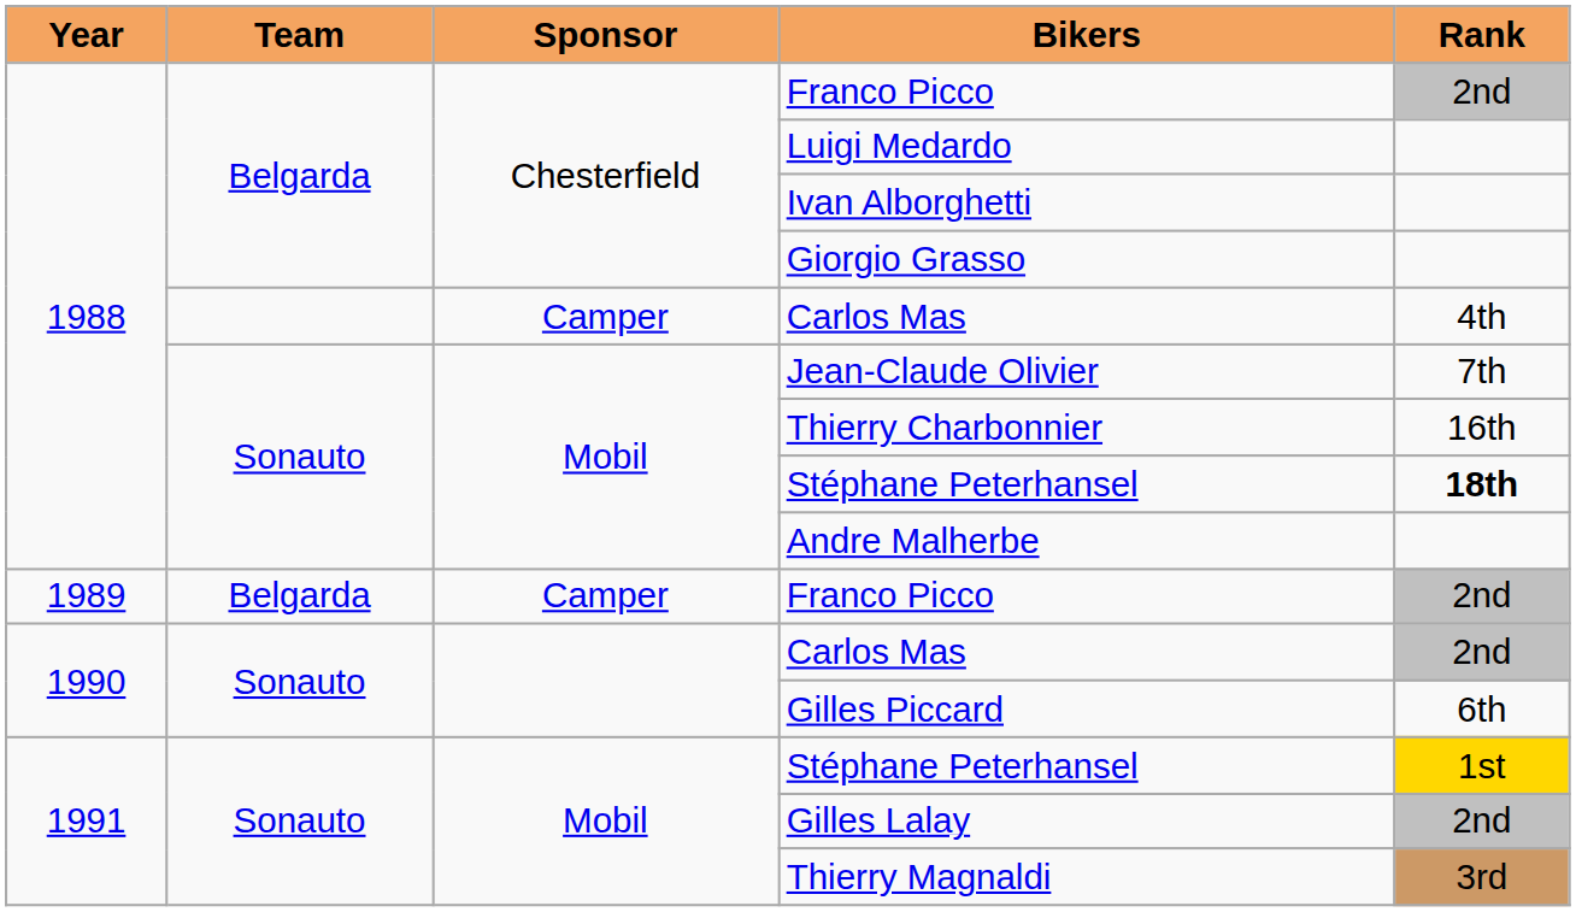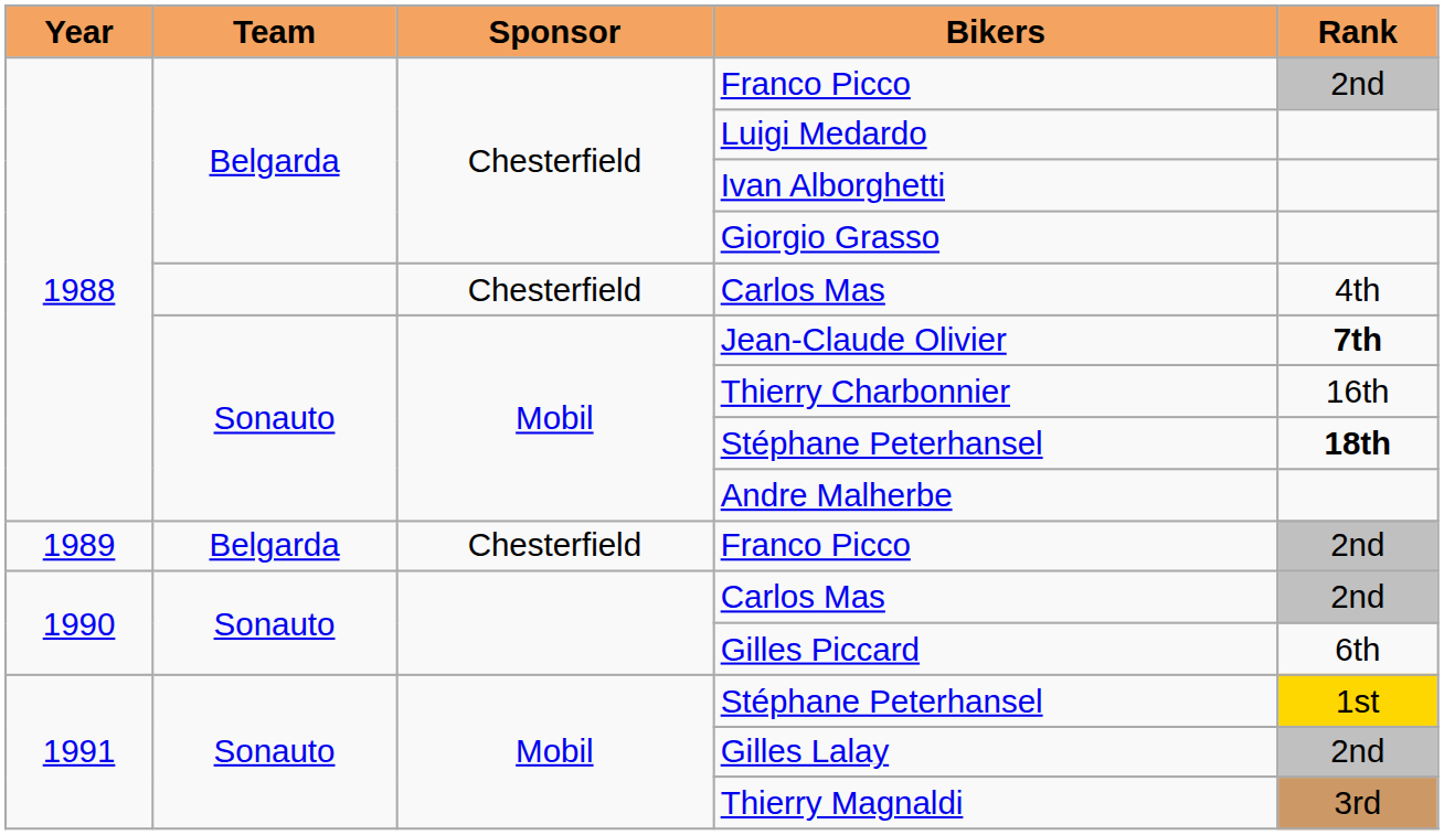 <table class="wikitable" width=40% style="font-size:90%;">
 <tr>
 <th style="background:sandybrown">Year</th>
 <th style="background:sandybrown">Team</th>
 <th style="background:sandybrown">Sponsor</th>
 <th style="background:sandybrown">Bikers</th>
 <th style="background:sandybrown">Rank</th>
 </tr>
 <tr>
 <td align=center rowspan=9><a href='#'>1988</a></td>
 <td rowspan=4 align=center><a href='#'>Belgarda</a></td>
 <td rowspan=4 align=center>Chesterfield</td>
 <td> <a href='#'>Franco Picco</a></td>
 <td align=center bgcolor=silver>2nd</td>
 </tr>
 <tr>
 <td> <a href='#'>Luigi Medardo</a></td>
 <td align=center></td>
 </tr>
 <tr>
 <td> <a href='#'>Ivan Alborghetti</a></td>
 <td align=center></td>
 </tr>
 <tr>
 <td> <a href='#'>Giorgio Grasso</a></td>
 <td align=center></td>
 </tr>
 <tr>
 <td rowspan=1 align=center></td>
-<td rowspan=1 align=center><a href='#'>Camper</a></td>
+<td rowspan=1 align=center>Chesterfield</td>
 <td> <a href='#'>Carlos Mas</a></td>
 <td align=center>4th</td>
 </tr>
 <tr>
 <td rowspan=4 align=center><a href='#'>Sonauto</a></td>
 <td rowspan=4 align=center><a href='#'>Mobil</a></td>
 <td> <a href='#'>Jean-Claude Olivier</a></td>
-<td align=center>7th</td>
+<td align=center><strong>7th</strong></td>
 </tr>
 <tr>
 <td> <a href='#'>Thierry Charbonnier</a></td>
 <td align=center>16th</td>
 </tr>
 <tr>
 <td> <a href='#'>Stéphane Peterhansel</a></td>
 <td align=center><strong>18th</strong></td>
 </tr>
 <tr>
 <td> <a href='#'>Andre Malherbe</a></td>
 <td align=center></td>
 </tr>
 <tr>
 <td align="center"><a href='#'>1989</a></td>
 <td rowspan=1 align=center><a href='#'>Belgarda</a></td>
-<td rowspan=1 align=center><a href='#'>Camper</a></td>
+<td rowspan=1 align=center>Chesterfield</td>
 <td> <a href='#'>Franco Picco</a></td>
 <td align=center bgcolor=silver>2nd</td>
 </tr>
 <tr>
 <td align="center" rowspan=2><a href='#'>1990</a></td>
 <td rowspan=2 align=center><a href='#'>Sonauto</a></td>
 <td rowspan=2></td>
 <td> <a href='#'>Carlos Mas</a></td>
 <td align=center bgcolor=silver>2nd</td>
 </tr>
 <tr>
 <td> <a href='#'>Gilles Piccard</a></td>
 <td align=center>6th</td>
 </tr>
 <tr>
 <td rowspan=3 align=center><a href='#'>1991</a></td>
 <td rowspan=3 align=center><a href='#'>Sonauto</a></td>
 <td rowspan=3 align=center><a href='#'>Mobil</a></td>
 <td> <a href='#'>Stéphane Peterhansel</a></td>
 <td align=center bgcolor=gold>1st</td>
 </tr>
 <tr>
 <td> <a href='#'>Gilles Lalay</a></td>
 <td align=center bgcolor=silver>2nd</td>
 </tr>
 <tr>
 <td> <a href='#'>Thierry Magnaldi</a></td>
 <td align=center bgcolor=cc9966>3rd</td>
 </tr>
 </table>
